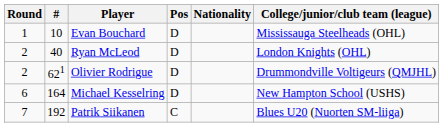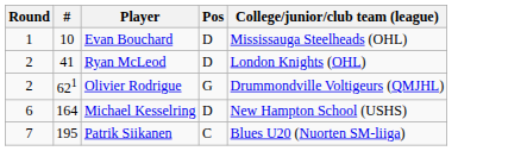 <table class="wikitable">
 <tr>
 <th>Round</th>
 <th>#</th>
 <th>Player</th>
 <th>Pos</th>
-<th>Nationality</th>
 <th>College/junior/club team (league)</th>
 </tr>
 <tr>
 <td style="text-align:center;">1</td>
 <td style="text-align:center;">10</td>
 <td><a href='#'>Evan Bouchard</a></td>
 <td>D</td>
-<td></td>
 <td><a href='#'>Mississauga Steelheads</a> (OHL)</td>
 </tr>
 <tr>
 <td style="text-align:center;">2</td>
-<td style="text-align:center;">40</td>
+<td style="text-align:center;">41</td>
 <td><a href='#'>Ryan McLeod</a></td>
 <td>D</td>
-<td></td>
 <td><a href='#'>London Knights</a> (<a href='#'>OHL</a>)</td>
 </tr>
 <tr>
 <td style="text-align:center;">2</td>
 <td style="text-align:center;">62<sup>1</sup></td>
 <td><a href='#'>Olivier Rodrigue</a></td>
-<td>D</td>
-<td></td>
+<td>G</td>
 <td><a href='#'>Drummondville Voltigeurs</a> (<a href='#'>QMJHL</a>)</td>
 </tr>
 <tr>
 <td style="text-align:center;">6</td>
 <td style="text-align:center;">164</td>
 <td><a href='#'>Michael Kesselring</a></td>
 <td>D</td>
-<td></td>
 <td><a href='#'>New Hampton School</a> (USHS)</td>
 </tr>
 <tr>
 <td style="text-align:center;">7</td>
-<td style="text-align:center;">192</td>
+<td style="text-align:center;">195</td>
 <td><a href='#'>Patrik Siikanen</a></td>
 <td>C</td>
-<td></td>
 <td><a href='#'>Blues U20</a> (<a href='#'>Nuorten SM-liiga</a>)</td>
 </tr>
 </table>
